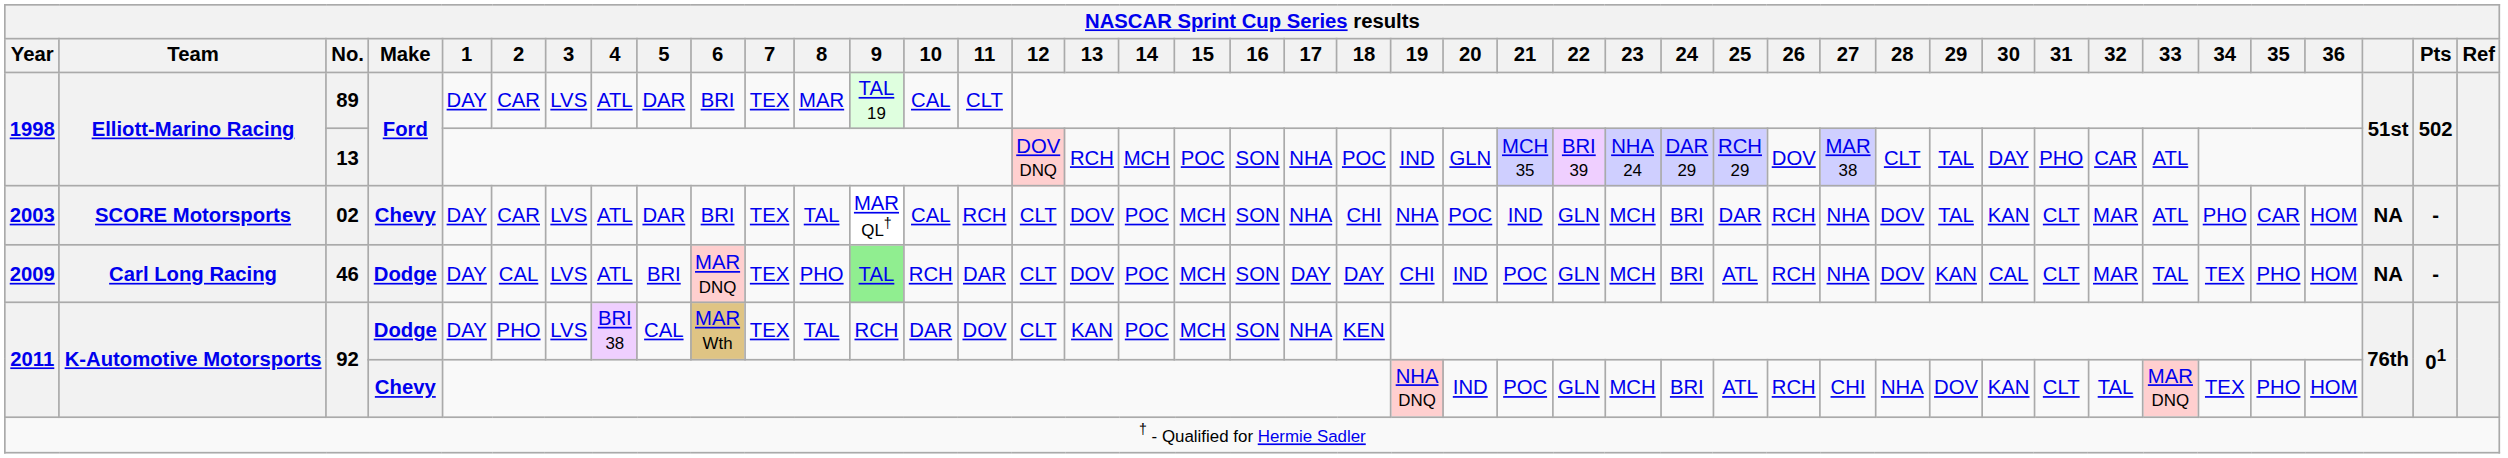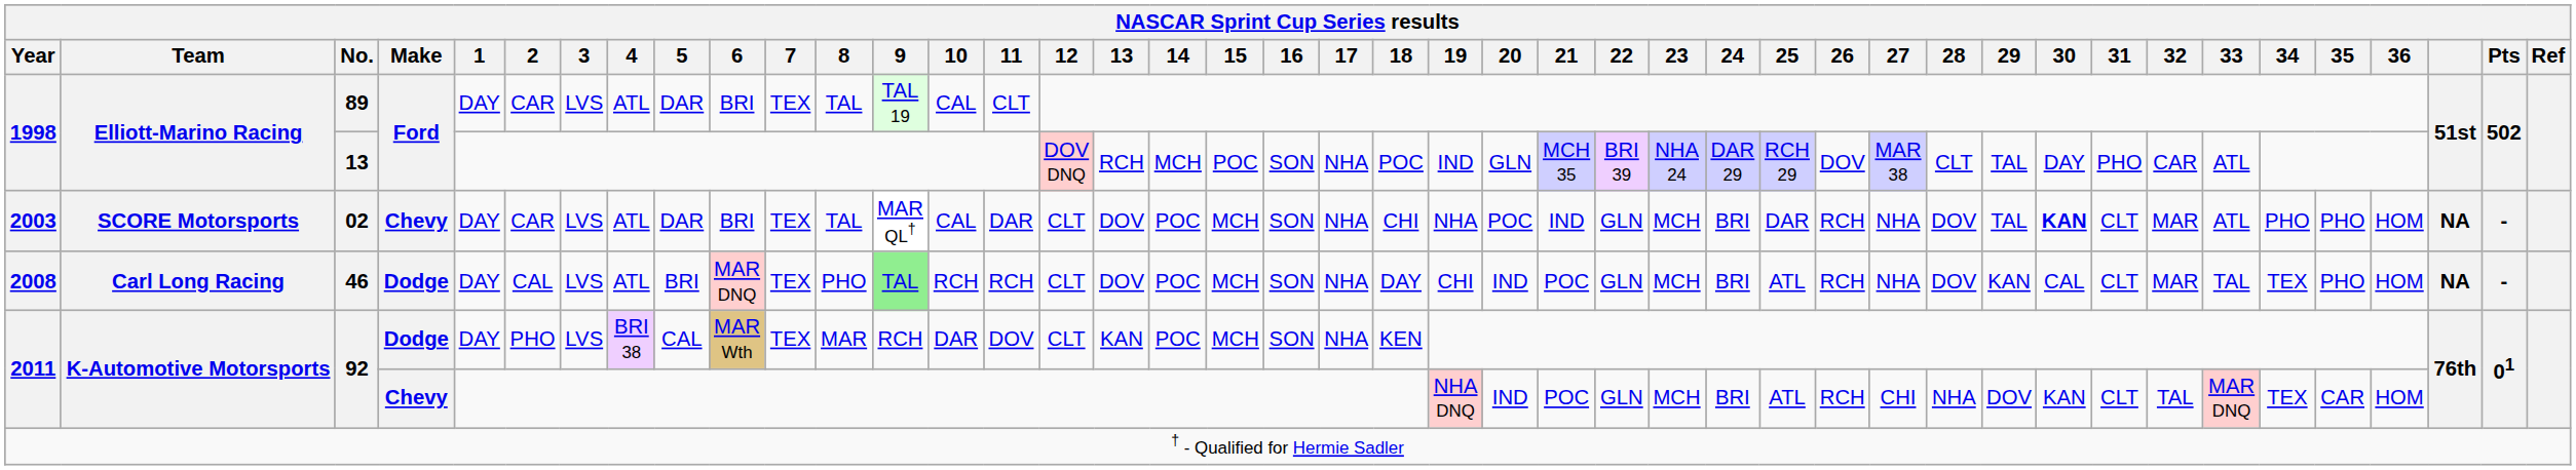 <table class="wikitable" style="text-align:center; font-size:75%">
 <tr>
 <th colspan=45><a href='#'>NASCAR Sprint Cup Series</a> results</th>
 </tr>
 <tr>
 <th>Year</th>
 <th>Team</th>
 <th>No.</th>
 <th>Make</th>
 <th>1</th>
 <th>2</th>
 <th>3</th>
 <th>4</th>
 <th>5</th>
 <th>6</th>
 <th>7</th>
 <th>8</th>
 <th>9</th>
 <th>10</th>
 <th>11</th>
 <th>12</th>
 <th>13</th>
 <th>14</th>
 <th>15</th>
 <th>16</th>
 <th>17</th>
 <th>18</th>
 <th>19</th>
 <th>20</th>
 <th>21</th>
 <th>22</th>
 <th>23</th>
 <th>24</th>
 <th>25</th>
 <th>26</th>
 <th>27</th>
 <th>28</th>
 <th>29</th>
 <th>30</th>
 <th>31</th>
 <th>32</th>
 <th>33</th>
 <th>34</th>
 <th>35</th>
 <th>36</th>
 <th></th>
 <th>Pts</th>
 <th>Ref</th>
 </tr>
 <tr>
 <th rowspan=2><a href='#'>1998</a></th>
 <th rowspan=2><a href='#'>Elliott-Marino Racing</a></th>
 <th>89</th>
 <th rowspan=2><a href='#'>Ford</a></th>
 <td><a href='#'>DAY</a></td>
 <td><a href='#'>CAR</a></td>
 <td><a href='#'>LVS</a></td>
 <td><a href='#'>ATL</a></td>
 <td><a href='#'>DAR</a></td>
 <td><a href='#'>BRI</a></td>
 <td><a href='#'>TEX</a></td>
-<td><a href='#'>MAR</a></td>
+<td><a href='#'>TAL</a></td>
 <td style="background:#DFFFDF;"><a href='#'>TAL</a><br><small>19</small></td>
 <td><a href='#'>CAL</a></td>
 <td><a href='#'>CLT</a></td>
 <td colspan=25></td>
 <th rowspan=2>51st</th>
 <th rowspan=2>502</th>
 <th rowspan=2></th>
 </tr>
 <tr>
 <th>13</th>
 <td colspan=11></td>
 <td style="background:#FFCFCF;"><a href='#'>DOV</a><br><small>DNQ</small></td>
 <td><a href='#'>RCH</a></td>
 <td><a href='#'>MCH</a></td>
 <td><a href='#'>POC</a></td>
 <td><a href='#'>SON</a></td>
 <td><a href='#'>NHA</a></td>
 <td><a href='#'>POC</a></td>
 <td><a href='#'>IND</a></td>
 <td><a href='#'>GLN</a></td>
 <td style="background:#CFCFFF;"><a href='#'>MCH</a><br><small>35</small></td>
 <td style="background:#EFCFFF;"><a href='#'>BRI</a><br><small>39</small></td>
 <td style="background:#CFCFFF;"><a href='#'>NHA</a><br><small>24</small></td>
 <td style="background:#CFCFFF;"><a href='#'>DAR</a><br><small>29</small></td>
 <td style="background:#CFCFFF;"><a href='#'>RCH</a><br><small>29</small></td>
 <td><a href='#'>DOV</a></td>
 <td style="background:#CFCFFF;"><a href='#'>MAR</a><br><small>38</small></td>
 <td><a href='#'>CLT</a></td>
 <td><a href='#'>TAL</a></td>
 <td><a href='#'>DAY</a></td>
 <td><a href='#'>PHO</a></td>
 <td><a href='#'>CAR</a></td>
 <td><a href='#'>ATL</a></td>
 <td colspan=3></td>
 </tr>
 <tr>
 <th><a href='#'>2003</a></th>
 <th><a href='#'>SCORE Motorsports</a></th>
 <th>02</th>
 <th><a href='#'>Chevy</a></th>
 <td><a href='#'>DAY</a></td>
 <td><a href='#'>CAR</a></td>
 <td><a href='#'>LVS</a></td>
 <td><a href='#'>ATL</a></td>
 <td><a href='#'>DAR</a></td>
 <td><a href='#'>BRI</a></td>
 <td><a href='#'>TEX</a></td>
 <td><a href='#'>TAL</a></td>
 <td style="background:#FFFFFF;"><a href='#'>MAR</a><br><small>QL<sup>†</sup></small></td>
 <td><a href='#'>CAL</a></td>
-<td><a href='#'>RCH</a></td>
+<td><a href='#'>DAR</a></td>
 <td><a href='#'>CLT</a></td>
 <td><a href='#'>DOV</a></td>
 <td><a href='#'>POC</a></td>
 <td><a href='#'>MCH</a></td>
 <td><a href='#'>SON</a></td>
 <td><a href='#'>NHA</a></td>
 <td><a href='#'>CHI</a></td>
 <td><a href='#'>NHA</a></td>
 <td><a href='#'>POC</a></td>
 <td><a href='#'>IND</a></td>
 <td><a href='#'>GLN</a></td>
 <td><a href='#'>MCH</a></td>
 <td><a href='#'>BRI</a></td>
 <td><a href='#'>DAR</a></td>
 <td><a href='#'>RCH</a></td>
 <td><a href='#'>NHA</a></td>
 <td><a href='#'>DOV</a></td>
 <td><a href='#'>TAL</a></td>
-<td><a href='#'>KAN</a></td>
+<td><strong><a href='#'>KAN</a></strong></td>
 <td><a href='#'>CLT</a></td>
 <td><a href='#'>MAR</a></td>
 <td><a href='#'>ATL</a></td>
 <td><a href='#'>PHO</a></td>
-<td><a href='#'>CAR</a></td>
+<td><a href='#'>PHO</a></td>
 <td><a href='#'>HOM</a></td>
 <th>NA</th>
 <th>-</th>
 <th></th>
 </tr>
 <tr>
-<th><a href='#'>2009</a></th>
+<th><a href='#'>2008</a></th>
 <th><a href='#'>Carl Long Racing</a></th>
 <th>46</th>
 <th><a href='#'>Dodge</a></th>
 <td><a href='#'>DAY</a></td>
 <td><a href='#'>CAL</a></td>
 <td><a href='#'>LVS</a></td>
 <td><a href='#'>ATL</a></td>
 <td><a href='#'>BRI</a></td>
 <td style="background:#FFCFCF;"><a href='#'>MAR</a><br><small>DNQ</small></td>
 <td><a href='#'>TEX</a></td>
 <td><a href='#'>PHO</a></td>
 <td style="background: lightgreen;"><a href='#'>TAL</a></td>
 <td><a href='#'>RCH</a></td>
-<td><a href='#'>DAR</a></td>
+<td><a href='#'>RCH</a></td>
 <td><a href='#'>CLT</a></td>
 <td><a href='#'>DOV</a></td>
 <td><a href='#'>POC</a></td>
 <td><a href='#'>MCH</a></td>
 <td><a href='#'>SON</a></td>
-<td><a href='#'>DAY</a></td>
+<td><a href='#'>NHA</a></td>
 <td><a href='#'>DAY</a></td>
 <td><a href='#'>CHI</a></td>
 <td><a href='#'>IND</a></td>
 <td><a href='#'>POC</a></td>
 <td><a href='#'>GLN</a></td>
 <td><a href='#'>MCH</a></td>
 <td><a href='#'>BRI</a></td>
 <td><a href='#'>ATL</a></td>
 <td><a href='#'>RCH</a></td>
 <td><a href='#'>NHA</a></td>
 <td><a href='#'>DOV</a></td>
 <td><a href='#'>KAN</a></td>
 <td><a href='#'>CAL</a></td>
 <td><a href='#'>CLT</a></td>
 <td><a href='#'>MAR</a></td>
 <td><a href='#'>TAL</a></td>
 <td><a href='#'>TEX</a></td>
 <td><a href='#'>PHO</a></td>
 <td><a href='#'>HOM</a></td>
 <th>NA</th>
 <th>-</th>
 <th></th>
 </tr>
 <tr>
 <th rowspan=2><a href='#'>2011</a></th>
 <th rowspan=2><a href='#'>K-Automotive Motorsports</a></th>
 <th rowspan=2>92</th>
 <th><a href='#'>Dodge</a></th>
 <td><a href='#'>DAY</a></td>
 <td><a href='#'>PHO</a></td>
 <td><a href='#'>LVS</a></td>
 <td style="background:#EFCFFF;"><a href='#'>BRI</a><br><small>38</small></td>
 <td><a href='#'>CAL</a></td>
 <td style="background:#DFC484;"><a href='#'>MAR</a><br><small>Wth</small></td>
 <td><a href='#'>TEX</a></td>
-<td><a href='#'>TAL</a></td>
+<td><a href='#'>MAR</a></td>
 <td><a href='#'>RCH</a></td>
 <td><a href='#'>DAR</a></td>
 <td><a href='#'>DOV</a></td>
 <td><a href='#'>CLT</a></td>
 <td><a href='#'>KAN</a></td>
 <td><a href='#'>POC</a></td>
 <td><a href='#'>MCH</a></td>
 <td><a href='#'>SON</a></td>
 <td><a href='#'>NHA</a></td>
 <td><a href='#'>KEN</a></td>
 <td colspan=18></td>
 <th rowspan=2>76th</th>
 <th rowspan=2>0<sup>1</sup></th>
 <th rowspan=2></th>
 </tr>
 <tr>
 <th><a href='#'>Chevy</a></th>
 <td colspan=18></td>
 <td style="background:#FFCFCF;"><a href='#'>NHA</a><br><small>DNQ</small></td>
 <td><a href='#'>IND</a></td>
 <td><a href='#'>POC</a></td>
 <td><a href='#'>GLN</a></td>
 <td><a href='#'>MCH</a></td>
 <td><a href='#'>BRI</a></td>
 <td><a href='#'>ATL</a></td>
 <td><a href='#'>RCH</a></td>
 <td><a href='#'>CHI</a></td>
 <td><a href='#'>NHA</a></td>
 <td><a href='#'>DOV</a></td>
 <td><a href='#'>KAN</a></td>
 <td><a href='#'>CLT</a></td>
 <td><a href='#'>TAL</a></td>
 <td style="background:#FFCFCF;"><a href='#'>MAR</a><br><small>DNQ</small></td>
 <td><a href='#'>TEX</a></td>
-<td><a href='#'>PHO</a></td>
+<td><a href='#'>CAR</a></td>
 <td><a href='#'>HOM</a></td>
 </tr>
 <tr>
 <td colspan=43><small><sup>†</sup> - Qualified for <a href='#'>Hermie Sadler</a></small></td>
 </tr>
 </table>
